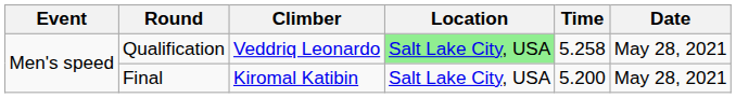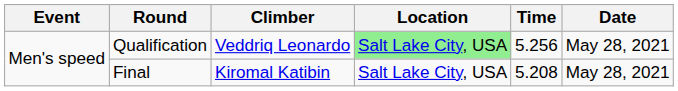 <table class="wikitable">
 <tr>
 <th>Event</th>
 <th>Round</th>
 <th>Climber</th>
 <th>Location</th>
 <th>Time</th>
 <th>Date</th>
 </tr>
 <tr>
 <td rowspan="2">Men's speed</td>
 <td>Qualification</td>
 <td> <a href='#'>Veddriq Leonardo</a></td>
 <td style="background: lightgreen;"><a href='#'>Salt Lake City</a>, USA</td>
-<td>5.258</td>
+<td>5.256</td>
 <td>May 28, 2021</td>
 </tr>
 <tr>
 <td>Final</td>
 <td> <a href='#'>Kiromal Katibin</a></td>
 <td><a href='#'>Salt Lake City</a>, USA</td>
-<td>5.200</td>
+<td>5.208</td>
 <td>May 28, 2021</td>
 </tr>
 </table>
